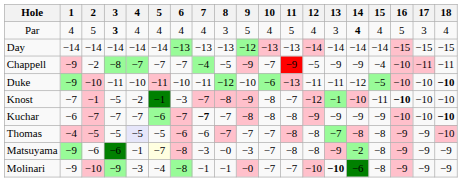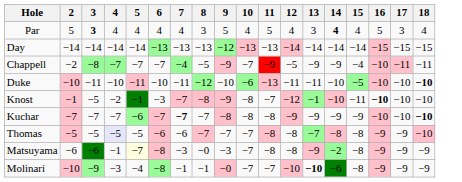 <table class="wikitable" style="text-align:center">
 <tr>
 <th>Hole</th>
-<th>1</th>
 <th>2</th>
 <th>3</th>
 <th>4</th>
 <th>5</th>
 <th>6</th>
 <th>7</th>
 <th>8</th>
 <th>9</th>
 <th>10</th>
 <th>11</th>
 <th>12</th>
 <th>13</th>
 <th>14</th>
 <th>15</th>
 <th>16</th>
 <th>17</th>
 <th>18</th>
 </tr>
 <tr>
 <td>Par</td>
-<td>4</td>
 <td>5</td>
 <td><strong>3</strong></td>
 <td>4</td>
 <td>4</td>
 <td>4</td>
 <td>4</td>
 <td>3</td>
 <td>5</td>
 <td>4</td>
 <td>5</td>
 <td>4</td>
 <td>3</td>
 <td><strong>4</strong></td>
 <td>4</td>
 <td>5</td>
 <td>3</td>
 <td>4</td>
 </tr>
 <tr>
 <td align=left> Day</td>
 <td>−14</td>
 <td>−14</td>
 <td>−14</td>
 <td>−14</td>
-<td>−14</td>
 <td style="background:PaleGreen; width:10px;">−13</td>
 <td>−13</td>
 <td>−13</td>
 <td style="background:PaleGreen; width:10px;">−12</td>
 <td style="background: Pink;">−13</td>
 <td>−13</td>
 <td style="background: Pink;">−14</td>
 <td>−14</td>
 <td>−14</td>
 <td>−14</td>
 <td style="background: Pink;">−15</td>
 <td>−15</td>
 <td>−15</td>
 </tr>
 <tr>
 <td align=left> Chappell</td>
-<td style="background: Pink;">−9</td>
 <td>−2</td>
 <td style="background:PaleGreen; width:10px;">−8</td>
 <td style="background:PaleGreen; width:10px;">−7</td>
 <td>−7</td>
 <td>−7</td>
 <td style="background:PaleGreen; width:10px;">−4</td>
 <td>−5</td>
 <td style="background: Pink;">−9</td>
 <td>−7</td>
 <td style="background: Red;">−9</td>
 <td>−5</td>
 <td>−9</td>
 <td>−9</td>
 <td>−4</td>
 <td style="background: Pink;">−10</td>
 <td style="background: Pink;">−11</td>
 <td>−11</td>
 </tr>
 <tr>
 <td align=left> Duke</td>
-<td style="background:PaleGreen; width:10px;">−9</td>
 <td style="background: Pink;">−10</td>
 <td>−11</td>
 <td>−10</td>
 <td style="background: Pink;">−11</td>
 <td>−10</td>
 <td>−11</td>
 <td style="background:PaleGreen; width:10px;">−12</td>
 <td>−10</td>
 <td style="background:PaleGreen; width:10px;">−6</td>
 <td style="background: Pink;">−13</td>
 <td>−11</td>
 <td>−11</td>
-<td>−12</td>
+<td>−10</td>
 <td style="background:PaleGreen; width:10px;">−5</td>
 <td style="background: Pink;">−10</td>
 <td>−10</td>
 <td><strong>−10</strong></td>
 </tr>
 <tr>
 <td align=left> Knost</td>
-<td>−7</td>
 <td style="background: Pink;">−1</td>
 <td>−5</td>
 <td>−2</td>
 <td style="background: Green;">−1</td>
 <td>−3</td>
 <td style="background: Pink;">−7</td>
 <td style="background: Pink;">−8</td>
 <td style="background: Pink;">−9</td>
 <td>−8</td>
 <td>−7</td>
 <td style="background: Pink;">−12</td>
 <td style="background:PaleGreen; width:10px;">−1</td>
 <td style="background: Pink;">−10</td>
 <td>−11</td>
 <td><strong>−10</strong></td>
 <td>−10</td>
 <td>−10</td>
 </tr>
 <tr>
 <td align=left> Kuchar</td>
-<td>−6</td>
 <td style="background: Pink;">−7</td>
 <td>−7</td>
 <td>−7</td>
 <td style="background:PaleGreen; width:10px;">−6</td>
 <td style="background: Pink;">−7</td>
 <td><strong>−7</strong></td>
 <td>−7</td>
 <td style="background: Pink;">−8</td>
 <td>−8</td>
 <td>−8</td>
 <td style="background: Pink;">−9</td>
 <td>−9</td>
 <td>−9</td>
 <td>−9</td>
 <td style="background: Pink;">−10</td>
 <td>−10</td>
 <td><strong>−10</strong></td>
 </tr>
 <tr>
 <td align=left> Thomas</td>
-<td style="background: Pink;">−4</td>
 <td style="background: Pink;">−5</td>
 <td>−5</td>
 <td style="background: lavender;">−5</td>
 <td>−5</td>
 <td style="background: Pink;">−6</td>
 <td>−6</td>
 <td style="background: Pink;">−7</td>
 <td>−7</td>
 <td>−7</td>
 <td style="background: Pink;">−8</td>
 <td>−8</td>
 <td style="background:PaleGreen; width:10px;">−7</td>
 <td style="background: Pink;">−8</td>
 <td>−8</td>
 <td style="background: Pink;">−9</td>
 <td>−9</td>
 <td style="background: Pink;">−10</td>
 </tr>
 <tr>
 <td align=left> Matsuyama</td>
-<td style="background:PaleGreen; width:10px;">−9</td>
 <td>−6</td>
 <td style="background: Green;">−6</td>
 <td>−1</td>
 <td style="background: lightyellow;">−7</td>
 <td style="background: Pink;">−8</td>
 <td>−3</td>
 <td>−0</td>
 <td>−3</td>
 <td>−7</td>
 <td>−8</td>
 <td>−8</td>
 <td style="background: Pink;">−9</td>
 <td style="background:PaleGreen; width:10px;">−2</td>
 <td>−8</td>
 <td style="background: Pink;">−9</td>
 <td>−9</td>
 <td>−9</td>
 </tr>
 <tr>
 <td align=left> Molinari</td>
-<td>−9</td>
 <td style="background: Pink;">−10</td>
 <td style="background:PaleGreen; width:10px;">−9</td>
 <td>−3</td>
 <td>−4</td>
 <td style="background:PaleGreen; width:10px;">−8</td>
 <td>−1</td>
 <td>−1</td>
 <td style="background: Pink;">−0</td>
 <td>−7</td>
 <td>−7</td>
 <td style="background: Pink;">−10</td>
 <td><strong>−10</strong></td>
 <td style="background: Green;">−6</td>
 <td>−8</td>
 <td style="background: Pink;">−9</td>
 <td>−9</td>
 <td>−9</td>
 </tr>
 </table>
